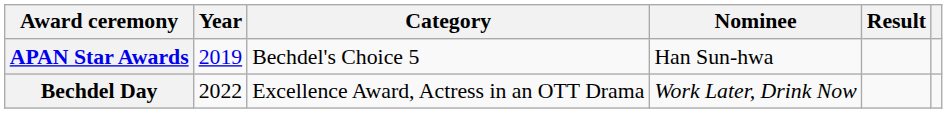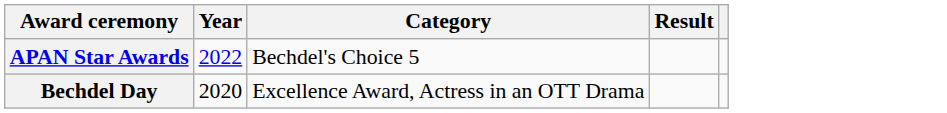 <table class="wikitable plainrowheaders sortable">
 <tr>
 <th scope="col">Award ceremony</th>
 <th scope="col">Year</th>
 <th scope="col">Category</th>
-<th scope="col">Nominee</th>
 <th scope="col">Result</th>
 <th scope="col" class="unsortable"></th>
 </tr>
 <tr>
 <th scope="row"><a href='#'>APAN Star Awards</a></th>
-<td style="text-align:center"><a href='#'>2019</a></td>
+<td style="text-align:center"><a href='#'>2022</a></td>
 <td>Bechdel's Choice 5</td>
-<td>Han Sun-hwa</td>
 <td></td>
 <td style="text-align:center"></td>
 </tr>
 <tr>
 <th scope="row">Bechdel Day</th>
-<td style="text-align:center">2022</td>
+<td style="text-align:center">2020</td>
 <td>Excellence Award, Actress in an OTT Drama</td>
-<td><em>Work Later, Drink Now</em></td>
 <td></td>
 <td style="text-align:center"></td>
 </tr>
 </table>
